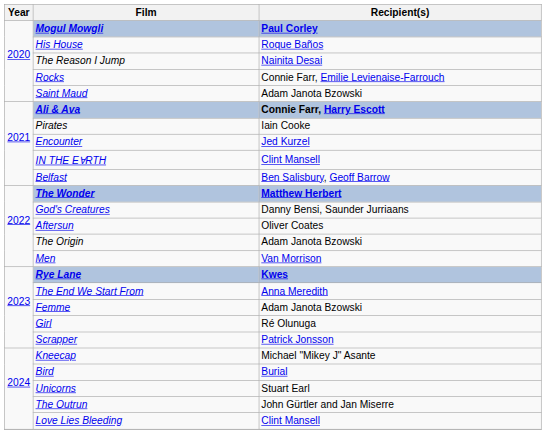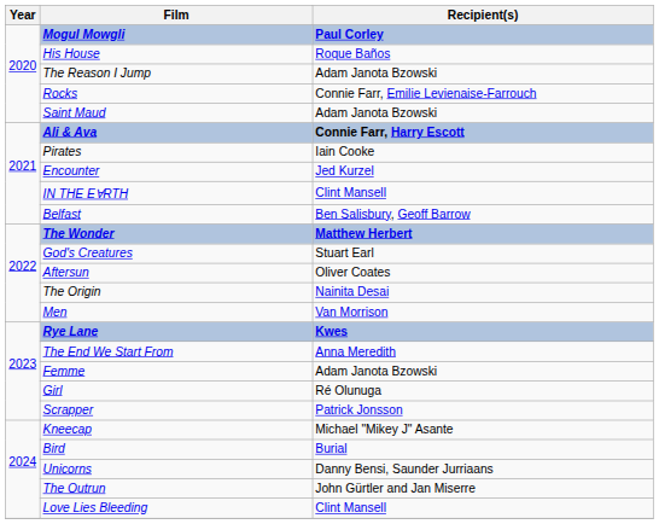 <table class="wikitable" width="95%" cellpadding="5">
 <tr>
 <th width="5%">Year</th>
 <th width="40%">Film</th>
 <th width="50%">Recipient(s)</th>
 </tr>
 <tr>
 <td rowspan="5" style="text-align:center;"><a href='#'>2020</a><br><br></td>
 <td style="background:#B0C4DE"><strong><em><a href='#'>Mogul Mowgli</a></em></strong></td>
 <td style="background:#B0C4DE"><strong><a href='#'>Paul Corley</a></strong></td>
 </tr>
 <tr>
 <td><em><a href='#'>His House</a></em></td>
 <td><a href='#'>Roque Baños</a></td>
 </tr>
 <tr>
 <td><em>The Reason I Jump</em></td>
-<td><a href='#'>Nainita Desai</a></td>
+<td>Adam Janota Bzowski</td>
 </tr>
 <tr>
 <td><em><a href='#'>Rocks</a></em></td>
 <td>Connie Farr, <a href='#'>Emilie Levienaise-Farrouch</a></td>
 </tr>
 <tr>
 <td><em><a href='#'>Saint Maud</a></em></td>
 <td>Adam Janota Bzowski</td>
 </tr>
 <tr>
 <td rowspan="5" style="text-align:center;"><a href='#'>2021</a><br><br></td>
 <td style="background:#B0C4DE"><strong><em><a href='#'>Ali & Ava</a></em></strong></td>
 <td style="background:#B0C4DE"><strong>Connie Farr, <a href='#'>Harry Escott</a></strong></td>
 </tr>
 <tr>
 <td><em>Pirates</em></td>
 <td>Iain Cooke</td>
 </tr>
 <tr>
 <td><em><a href='#'>Encounter</a></em></td>
 <td><a href='#'>Jed Kurzel</a></td>
 </tr>
 <tr>
 <td><em><a href='#'>IN THE EⱯRTH</a></em></td>
 <td><a href='#'>Clint Mansell</a></td>
 </tr>
 <tr>
 <td><em><a href='#'>Belfast</a></em></td>
 <td><a href='#'>Ben Salisbury</a>, <a href='#'>Geoff Barrow</a></td>
 </tr>
 <tr>
 <td rowspan="5" style="text-align:center;"><a href='#'>2022</a><br><br></td>
 <td style="background:#B0C4DE"><strong><em><a href='#'>The Wonder</a></em></strong></td>
 <td style="background:#B0C4DE"><strong><a href='#'>Matthew Herbert</a></strong></td>
 </tr>
 <tr>
 <td><em><a href='#'>God's Creatures</a></em></td>
-<td>Danny Bensi, Saunder Jurriaans</td>
+<td>Stuart Earl</td>
 </tr>
 <tr>
 <td><em><a href='#'>Aftersun</a></em></td>
 <td>Oliver Coates</td>
 </tr>
 <tr>
 <td><em>The Origin</em></td>
-<td>Adam Janota Bzowski</td>
+<td><a href='#'>Nainita Desai</a></td>
 </tr>
 <tr>
 <td><em><a href='#'>Men</a></em></td>
 <td><a href='#'>Van Morrison</a></td>
 </tr>
 <tr>
 <td rowspan="5" style="text-align:center;"><a href='#'>2023</a><br><br></td>
 <td style="background:#B0C4DE"><strong><em><a href='#'>Rye Lane</a></em></strong></td>
 <td style="background:#B0C4DE"><strong><a href='#'>Kwes</a></strong></td>
 </tr>
 <tr>
 <td><em><a href='#'>The End We Start From</a></em></td>
 <td><a href='#'>Anna Meredith</a></td>
 </tr>
 <tr>
 <td><em><a href='#'>Femme</a></em></td>
 <td>Adam Janota Bzowski</td>
 </tr>
 <tr>
 <td><em><a href='#'>Girl</a></em></td>
 <td>Ré Olunuga</td>
 </tr>
 <tr>
 <td><em><a href='#'>Scrapper</a></em></td>
 <td><a href='#'>Patrick Jonsson</a></td>
 </tr>
 <tr>
 <td rowspan="5" style="text-align:center;"><a href='#'>2024</a><br><br></td>
 <td><em><a href='#'>Kneecap</a></em></td>
 <td>Michael "Mikey J" Asante</td>
 </tr>
 <tr>
 <td><em><a href='#'>Bird</a></em></td>
 <td><a href='#'>Burial</a></td>
 </tr>
 <tr>
 <td><em><a href='#'>Unicorns</a></em></td>
-<td>Stuart Earl</td>
+<td>Danny Bensi, Saunder Jurriaans</td>
 </tr>
 <tr>
 <td><em><a href='#'>The Outrun</a></em></td>
 <td>John Gürtler and Jan Miserre</td>
 </tr>
 <tr>
 <td><em><a href='#'>Love Lies Bleeding</a></em></td>
 <td><a href='#'>Clint Mansell</a></td>
 </tr>
 <tr>
 </tr>
 </table>
